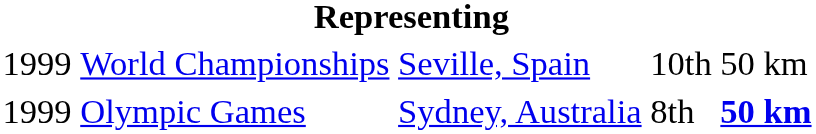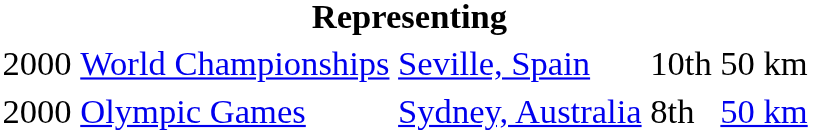 <table>
 <tr>
 <th colspan="6">Representing </th>
 </tr>
 <tr>
-<td>1999</td>
+<td>2000</td>
 <td><a href='#'>World Championships</a></td>
 <td><a href='#'>Seville, Spain</a></td>
 <td>10th</td>
 <td>50 km</td>
 <td></td>
 </tr>
 <tr>
-<td>1999</td>
+<td>2000</td>
 <td><a href='#'>Olympic Games</a></td>
 <td><a href='#'>Sydney, Australia</a></td>
 <td>8th</td>
-<td><strong><a href='#'>50 km</a></strong></td>
+<td><a href='#'>50 km</a></td>
 <td></td>
 </tr>
 </table>
